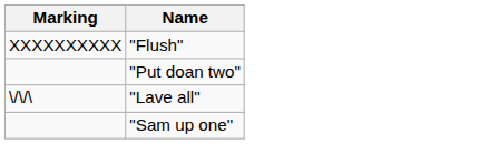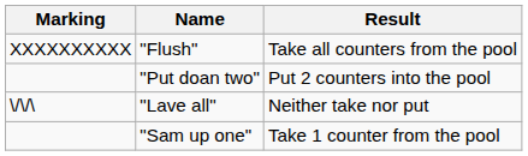 <table class="wikitable">
 <tr>
 <th>Marking</th>
 <th>Name</th>
+<th>Result</th>
 </tr>
 <tr>
 <td>XXXXXXXXXX</td>
 <td>"Flush"</td>
+<td>Take all counters from the pool</td>
 </tr>
 <tr>
 <td>   </td>
 <td>"Put doan two"</td>
+<td>Put 2 counters into the pool</td>
 </tr>
 <tr>
 <td>\/\/\</td>
 <td>"Lave all"</td>
+<td>Neither take nor put</td>
 </tr>
 <tr>
 <td></td>
 <td>"Sam up one"</td>
+<td>Take 1 counter from the pool</td>
 </tr>
 </table>
